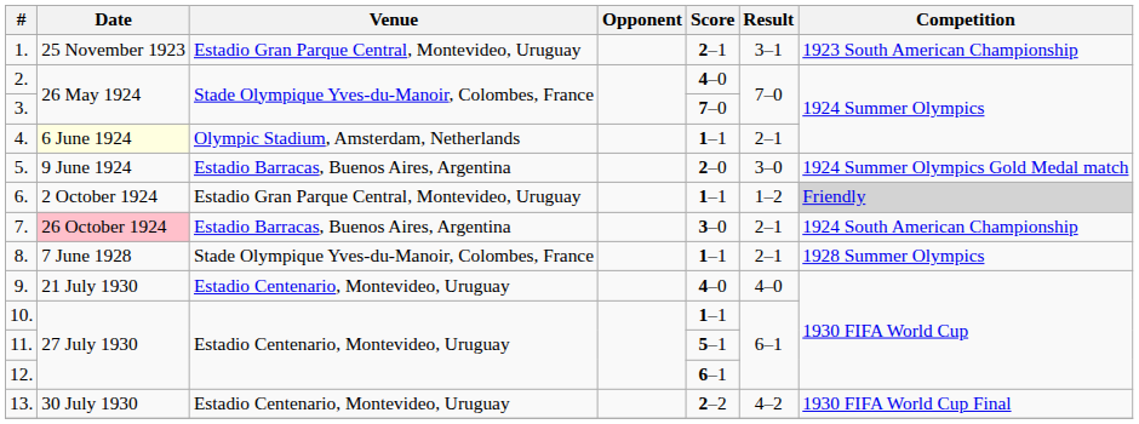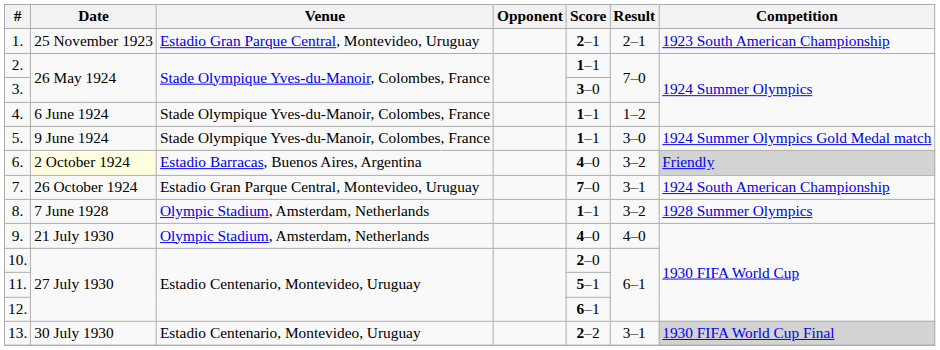 <table class="wikitable sortable">
 <tr>
 <th>#</th>
 <th>Date</th>
 <th>Venue</th>
 <th>Opponent</th>
 <th>Score</th>
 <th>Result</th>
 <th>Competition</th>
 </tr>
 <tr>
 <td align=center>1.</td>
 <td>25 November 1923</td>
 <td><a href='#'>Estadio Gran Parque Central</a>, Montevideo, Uruguay</td>
 <td></td>
 <td align=center><strong>2</strong>–1</td>
-<td align=center>3–1</td>
+<td align=center>2–1</td>
 <td><a href='#'>1923 South American Championship</a></td>
 </tr>
 <tr>
 <td align=center>2.</td>
 <td rowspan=2>26 May 1924</td>
 <td rowspan=2><a href='#'>Stade Olympique Yves-du-Manoir</a>, Colombes, France</td>
 <td rowspan=2></td>
-<td align=center><strong>4</strong>–0</td>
+<td align=center><strong>1</strong>–1</td>
 <td rowspan=2 align=center>7–0</td>
 <td rowspan=3><a href='#'>1924 Summer Olympics</a></td>
 </tr>
 <tr>
 <td align=center>3.</td>
-<td align=center><strong>7</strong>–0</td>
+<td align=center><strong>3</strong>–0</td>
 </tr>
 <tr>
 <td align=center>4.</td>
-<td style="background: lightyellow;">6 June 1924</td>
-<td><a href='#'>Olympic Stadium</a>, Amsterdam, Netherlands</td>
+<td>6 June 1924</td>
+<td>Stade Olympique Yves-du-Manoir, Colombes, France</td>
 <td></td>
 <td align=center><strong>1</strong>–1</td>
-<td align=center>2–1</td>
+<td align=center>1–2</td>
 </tr>
 <tr>
 <td align=center>5.</td>
 <td>9 June 1924</td>
-<td><a href='#'>Estadio Barracas</a>, Buenos Aires, Argentina</td>
+<td>Stade Olympique Yves-du-Manoir, Colombes, France</td>
 <td></td>
-<td align=center><strong>2</strong>–0</td>
+<td align=center><strong>1</strong>–1</td>
 <td align=center>3–0</td>
 <td><a href='#'>1924 Summer Olympics Gold Medal match</a></td>
 </tr>
 <tr>
 <td align=center>6.</td>
-<td>2 October 1924</td>
-<td>Estadio Gran Parque Central, Montevideo, Uruguay</td>
+<td style="background: lightyellow;">2 October 1924</td>
+<td><a href='#'>Estadio Barracas</a>, Buenos Aires, Argentina</td>
 <td></td>
-<td align=center><strong>1</strong>–1</td>
-<td align=center>1–2</td>
+<td align=center><strong>4</strong>–0</td>
+<td align=center>3–2</td>
 <td style="background: lightgrey;"><a href='#'>Friendly</a></td>
 </tr>
 <tr>
 <td align=center>7.</td>
-<td style="background: pink;">26 October 1924</td>
-<td><a href='#'>Estadio Barracas</a>, Buenos Aires, Argentina</td>
+<td>26 October 1924</td>
+<td>Estadio Gran Parque Central, Montevideo, Uruguay</td>
 <td></td>
-<td align=center><strong>3</strong>–0</td>
-<td align=center>2–1</td>
+<td align=center><strong>7</strong>–0</td>
+<td align=center>3–1</td>
 <td><a href='#'>1924 South American Championship</a></td>
 </tr>
 <tr>
 <td align=center>8.</td>
 <td>7 June 1928</td>
-<td>Stade Olympique Yves-du-Manoir, Colombes, France</td>
+<td><a href='#'>Olympic Stadium</a>, Amsterdam, Netherlands</td>
 <td></td>
 <td align=center><strong>1</strong>–1</td>
-<td align=center>2–1</td>
+<td align=center>3–2</td>
 <td><a href='#'>1928 Summer Olympics</a></td>
 </tr>
 <tr>
 <td align=center>9.</td>
 <td>21 July 1930</td>
-<td><a href='#'>Estadio Centenario</a>, Montevideo, Uruguay</td>
+<td><a href='#'>Olympic Stadium</a>, Amsterdam, Netherlands</td>
 <td></td>
 <td align=center><strong>4</strong>–0</td>
 <td align=center>4–0</td>
 <td rowspan=4><a href='#'>1930 FIFA World Cup</a></td>
 </tr>
 <tr>
 <td align=center>10.</td>
 <td rowspan=3>27 July 1930</td>
 <td rowspan=3>Estadio Centenario, Montevideo, Uruguay</td>
 <td rowspan=3></td>
-<td align=center><strong>1</strong>–1</td>
+<td align=center><strong>2</strong>–0</td>
 <td rowspan=3 align=center>6–1</td>
 </tr>
 <tr>
 <td align=center>11.</td>
 <td align=center><strong>5</strong>–1</td>
 </tr>
 <tr>
 <td align=center>12.</td>
 <td align=center><strong>6</strong>–1</td>
 </tr>
 <tr>
 <td align=center>13.</td>
 <td>30 July 1930</td>
 <td>Estadio Centenario, Montevideo, Uruguay</td>
 <td></td>
 <td align=center><strong>2</strong>–2</td>
-<td align=center>4–2</td>
-<td><a href='#'>1930 FIFA World Cup Final</a></td>
+<td align=center>3–1</td>
+<td style="background: lightgrey;"><a href='#'>1930 FIFA World Cup Final</a></td>
 </tr>
 <tr>
 </tr>
 </table>
